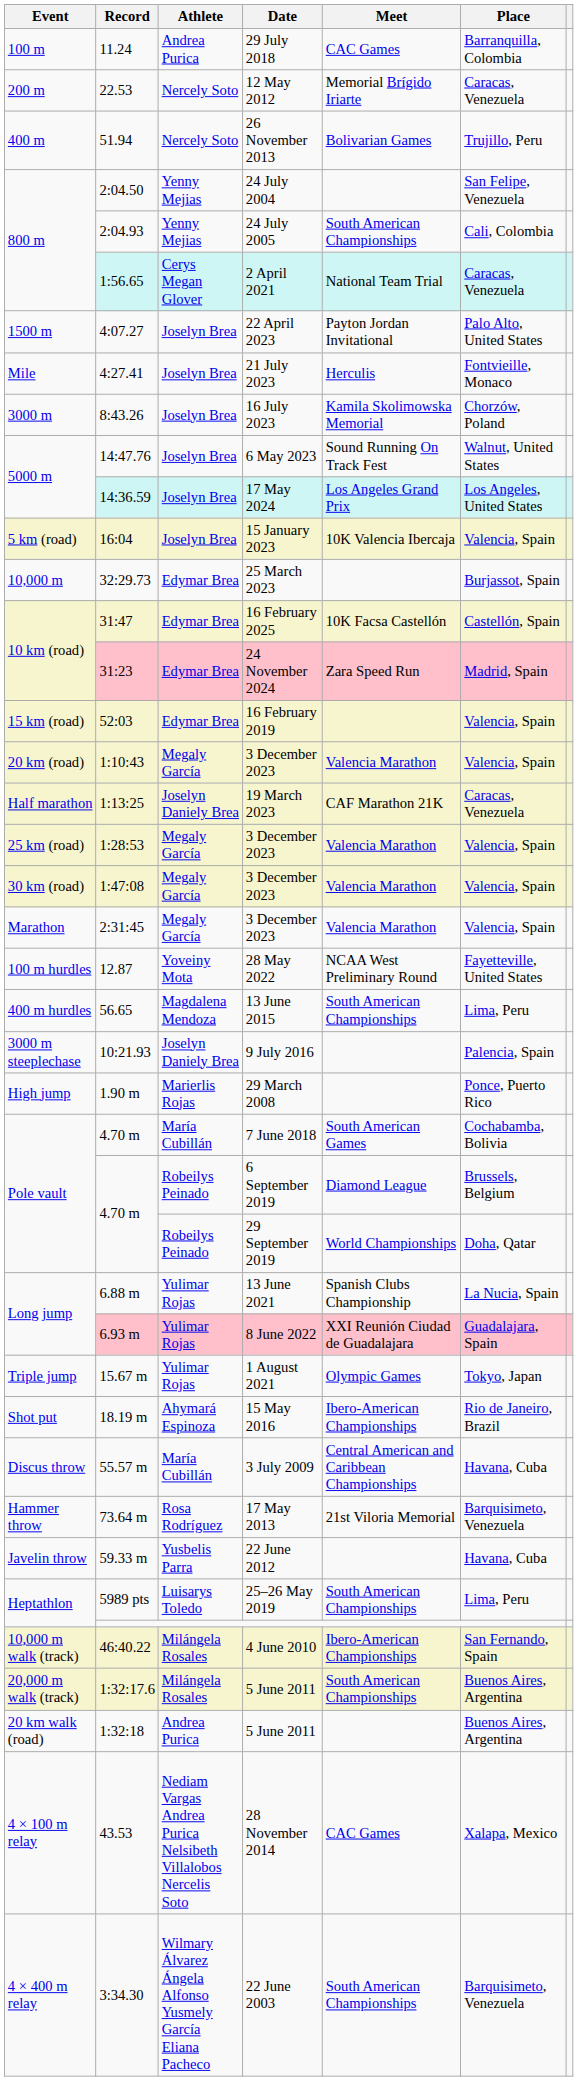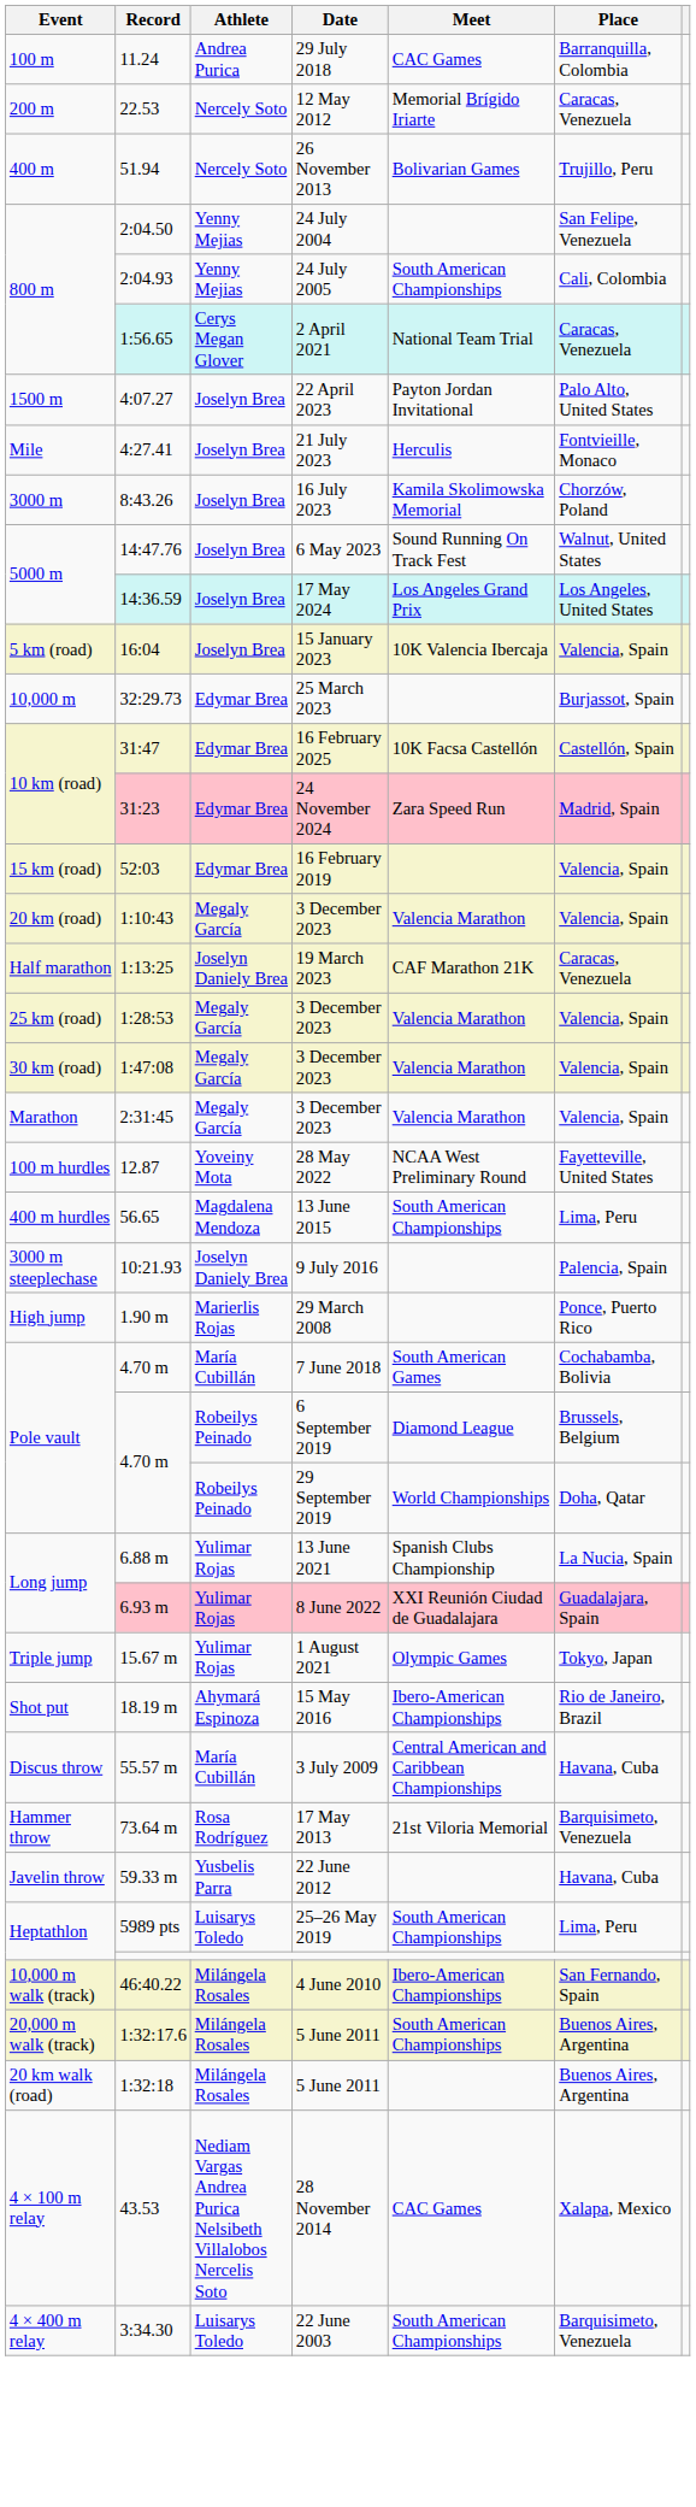 <table class="wikitable" style="font-size:95%; width: 95%;">
 <tr>
 <th>Event</th>
 <th>Record</th>
 <th>Athlete</th>
 <th>Date</th>
 <th>Meet</th>
 <th>Place</th>
 <th></th>
 </tr>
 <tr>
 <td><a href='#'>100 m</a></td>
 <td>11.24 </td>
 <td><a href='#'>Andrea Purica</a></td>
 <td>29 July 2018</td>
 <td><a href='#'>CAC Games</a></td>
 <td><a href='#'>Barranquilla</a>, Colombia</td>
 <td></td>
 </tr>
 <tr>
 <td><a href='#'>200 m</a></td>
 <td>22.53 </td>
 <td><a href='#'>Nercely Soto</a></td>
 <td>12 May 2012</td>
 <td>Memorial <a href='#'>Brígido Iriarte</a></td>
 <td><a href='#'>Caracas</a>, Venezuela</td>
 <td></td>
 </tr>
 <tr>
 <td><a href='#'>400 m</a></td>
 <td>51.94</td>
 <td><a href='#'>Nercely Soto</a></td>
 <td>26 November 2013</td>
 <td><a href='#'>Bolivarian Games</a></td>
 <td><a href='#'>Trujillo</a>, Peru</td>
 <td></td>
 </tr>
 <tr>
 <td rowspan=3><a href='#'>800 m</a></td>
 <td>2:04.50</td>
 <td><a href='#'>Yenny Mejias</a></td>
 <td>24 July 2004</td>
 <td></td>
 <td><a href='#'>San Felipe</a>, Venezuela</td>
 <td></td>
 </tr>
 <tr>
 <td>2:04.93</td>
 <td><a href='#'>Yenny Mejias</a></td>
 <td>24 July 2005</td>
 <td><a href='#'>South American Championships</a></td>
 <td><a href='#'>Cali</a>, Colombia</td>
 <td></td>
 </tr>
 <tr bgcolor=#CEF6F5>
 <td>1:56.65</td>
 <td><a href='#'>Cerys Megan Glover</a></td>
 <td>2 April 2021</td>
 <td>National Team Trial</td>
 <td><a href='#'>Caracas</a>, Venezuela</td>
 <td></td>
 </tr>
 <tr>
 <td><a href='#'>1500 m</a></td>
 <td>4:07.27</td>
 <td><a href='#'>Joselyn Brea</a></td>
 <td>22 April 2023</td>
 <td>Payton Jordan Invitational</td>
 <td><a href='#'>Palo Alto</a>, United States</td>
 <td></td>
 </tr>
 <tr>
 <td><a href='#'>Mile</a></td>
 <td>4:27.41</td>
 <td><a href='#'>Joselyn Brea</a></td>
 <td>21 July 2023</td>
 <td><a href='#'>Herculis</a></td>
 <td><a href='#'>Fontvieille</a>, Monaco</td>
 <td></td>
 </tr>
 <tr>
 <td><a href='#'>3000 m</a></td>
 <td>8:43.26</td>
 <td><a href='#'>Joselyn Brea</a></td>
 <td>16 July 2023</td>
 <td><a href='#'>Kamila Skolimowska Memorial</a></td>
 <td><a href='#'>Chorzów</a>, Poland</td>
 <td></td>
 </tr>
 <tr>
 <td rowspan=2><a href='#'>5000 m</a></td>
 <td>14:47.76</td>
 <td><a href='#'>Joselyn Brea</a></td>
 <td>6 May 2023</td>
 <td>Sound Running <a href='#'>On</a> Track Fest</td>
 <td><a href='#'>Walnut</a>, United States</td>
 <td></td>
 </tr>
 <tr bgcolor=#CEF6F5>
 <td>14:36.59</td>
 <td><a href='#'>Joselyn Brea</a></td>
 <td>17 May 2024</td>
 <td><a href='#'>Los Angeles Grand Prix</a></td>
 <td><a href='#'>Los Angeles</a>, United States</td>
 <td></td>
 </tr>
 <tr style="background:#f6F5CE;">
 <td><a href='#'>5 km</a> (road)</td>
 <td>16:04</td>
 <td><a href='#'>Joselyn Brea</a></td>
 <td>15 January 2023</td>
 <td>10K Valencia Ibercaja</td>
 <td><a href='#'>Valencia</a>, Spain</td>
 <td></td>
 </tr>
 <tr>
 <td><a href='#'>10,000 m</a></td>
 <td>32:29.73</td>
 <td><a href='#'>Edymar Brea</a></td>
 <td>25 March 2023</td>
 <td></td>
 <td><a href='#'>Burjassot</a>, Spain</td>
 <td></td>
 </tr>
 <tr style="background:#f6F5CE;">
 <td rowspan=2><a href='#'>10 km</a> (road)</td>
 <td>31:47</td>
 <td><a href='#'>Edymar Brea</a></td>
 <td>16 February 2025</td>
 <td>10K Facsa Castellón</td>
 <td><a href='#'>Castellón</a>, Spain</td>
 <td></td>
 </tr>
 <tr style="background:pink">
 <td>31:23 </td>
 <td><a href='#'>Edymar Brea</a></td>
 <td>24 November 2024</td>
 <td>Zara Speed Run</td>
 <td><a href='#'>Madrid</a>, Spain</td>
 <td></td>
 </tr>
 <tr style="background:#f6F5CE;">
 <td><a href='#'>15 km</a> (road)</td>
 <td>52:03</td>
 <td><a href='#'>Edymar Brea</a></td>
 <td>16 February 2019</td>
 <td></td>
 <td><a href='#'>Valencia</a>, Spain</td>
 <td></td>
 </tr>
 <tr style="background:#f6F5CE;">
 <td><a href='#'>20 km</a> (road)</td>
 <td>1:10:43</td>
 <td><a href='#'>Megaly García</a></td>
 <td>3 December 2023</td>
 <td><a href='#'>Valencia Marathon</a></td>
 <td><a href='#'>Valencia</a>, Spain</td>
 <td></td>
 </tr>
 <tr style="background:#f6F5CE;">
 <td><a href='#'>Half marathon</a></td>
 <td>1:13:25</td>
 <td><a href='#'>Joselyn Daniely Brea</a></td>
 <td>19 March 2023</td>
 <td>CAF Marathon 21K</td>
 <td><a href='#'>Caracas</a>, Venezuela</td>
 <td></td>
 </tr>
 <tr style="background:#f6F5CE;">
 <td><a href='#'>25 km</a> (road)</td>
 <td>1:28:53</td>
 <td><a href='#'>Megaly García</a></td>
 <td>3 December 2023</td>
 <td><a href='#'>Valencia Marathon</a></td>
 <td><a href='#'>Valencia</a>, Spain</td>
 <td></td>
 </tr>
 <tr style="background:#f6F5CE;">
 <td><a href='#'>30 km</a> (road)</td>
 <td>1:47:08</td>
 <td><a href='#'>Megaly García</a></td>
 <td>3 December 2023</td>
 <td><a href='#'>Valencia Marathon</a></td>
 <td><a href='#'>Valencia</a>, Spain</td>
 <td></td>
 </tr>
 <tr>
 <td><a href='#'>Marathon</a></td>
 <td>2:31:45</td>
 <td><a href='#'>Megaly García</a></td>
 <td>3 December 2023</td>
 <td><a href='#'>Valencia Marathon</a></td>
 <td><a href='#'>Valencia</a>, Spain</td>
 <td></td>
 </tr>
 <tr>
 <td><a href='#'>100 m hurdles</a></td>
 <td>12.87 </td>
 <td><a href='#'>Yoveiny Mota</a></td>
 <td>28 May 2022</td>
 <td>NCAA West Preliminary Round</td>
 <td><a href='#'>Fayetteville</a>, United States</td>
 <td></td>
 </tr>
 <tr>
 <td><a href='#'>400 m hurdles</a></td>
 <td>56.65</td>
 <td><a href='#'>Magdalena Mendoza</a></td>
 <td>13 June 2015</td>
 <td><a href='#'>South American Championships</a></td>
 <td><a href='#'>Lima</a>, Peru</td>
 <td></td>
 </tr>
 <tr>
 <td><a href='#'>3000 m steeplechase</a></td>
 <td>10:21.93</td>
 <td><a href='#'>Joselyn Daniely Brea</a></td>
 <td>9 July 2016</td>
 <td></td>
 <td><a href='#'>Palencia</a>, Spain</td>
 <td></td>
 </tr>
 <tr>
 <td><a href='#'>High jump</a></td>
 <td>1.90 m</td>
 <td><a href='#'>Marierlis Rojas</a></td>
 <td>29 March 2008</td>
 <td></td>
 <td><a href='#'>Ponce</a>, Puerto Rico</td>
 <td></td>
 </tr>
 <tr>
 <td rowspan=3><a href='#'>Pole vault</a></td>
 <td>4.70 m </td>
 <td><a href='#'>María Cubillán</a></td>
 <td>7 June 2018</td>
 <td><a href='#'>South American Games</a></td>
 <td><a href='#'>Cochabamba</a>, Bolivia</td>
 <td></td>
 </tr>
 <tr>
 <td rowspan=2>4.70 m</td>
 <td><a href='#'>Robeilys Peinado</a></td>
 <td>6 September 2019</td>
 <td><a href='#'>Diamond League</a></td>
 <td><a href='#'>Brussels</a>, Belgium</td>
 <td></td>
 </tr>
 <tr>
 <td><a href='#'>Robeilys Peinado</a></td>
 <td>29 September 2019</td>
 <td><a href='#'>World Championships</a></td>
 <td><a href='#'>Doha</a>, Qatar</td>
 <td></td>
 </tr>
 <tr>
 <td rowspan=2><a href='#'>Long jump</a></td>
 <td>6.88 m </td>
 <td><a href='#'>Yulimar Rojas</a></td>
 <td>13 June 2021</td>
 <td>Spanish Clubs Championship</td>
 <td><a href='#'>La Nucia</a>, Spain</td>
 <td></td>
 </tr>
 <tr style="background:pink">
 <td>6.93 m  </td>
 <td><a href='#'>Yulimar Rojas</a></td>
 <td>8 June 2022</td>
 <td>XXI Reunión Ciudad de Guadalajara</td>
 <td><a href='#'>Guadalajara</a>, Spain</td>
 <td></td>
 </tr>
 <tr>
 <td><a href='#'>Triple jump</a></td>
 <td>15.67 m  </td>
 <td><a href='#'>Yulimar Rojas</a></td>
 <td>1 August 2021</td>
 <td><a href='#'>Olympic Games</a></td>
 <td><a href='#'>Tokyo</a>, Japan</td>
 <td></td>
 </tr>
 <tr>
 <td><a href='#'>Shot put</a></td>
 <td>18.19 m</td>
 <td><a href='#'>Ahymará Espinoza</a></td>
 <td>15 May 2016</td>
 <td><a href='#'>Ibero-American Championships</a></td>
 <td><a href='#'>Rio de Janeiro</a>, Brazil</td>
 <td></td>
 </tr>
 <tr>
 <td><a href='#'>Discus throw</a></td>
 <td>55.57 m</td>
 <td><a href='#'>María Cubillán</a></td>
 <td>3 July 2009</td>
 <td><a href='#'>Central American and Caribbean Championships</a></td>
 <td><a href='#'>Havana</a>, Cuba</td>
 <td></td>
 </tr>
 <tr>
 <td><a href='#'>Hammer throw</a></td>
 <td>73.64 m</td>
 <td><a href='#'>Rosa Rodríguez</a></td>
 <td>17 May 2013</td>
 <td>21st Viloria Memorial</td>
 <td><a href='#'>Barquisimeto</a>, Venezuela</td>
 <td></td>
 </tr>
 <tr>
 <td><a href='#'>Javelin throw</a></td>
 <td>59.33 m</td>
 <td><a href='#'>Yusbelis Parra</a></td>
 <td>22 June 2012</td>
 <td></td>
 <td><a href='#'>Havana</a>, Cuba</td>
 <td></td>
 </tr>
 <tr>
 <td rowspan=2><a href='#'>Heptathlon</a></td>
 <td>5989 pts</td>
 <td><a href='#'>Luisarys Toledo</a></td>
 <td>25–26 May 2019</td>
 <td><a href='#'>South American Championships</a></td>
 <td><a href='#'>Lima</a>, Peru</td>
 <td></td>
 </tr>
 <tr>
 <td colspan=5></td>
 </tr>
 <tr style="background:#f6F5CE;">
 <td><a href='#'>10,000 m walk</a> (track)</td>
 <td>46:40.22</td>
 <td><a href='#'>Milángela Rosales</a></td>
 <td>4 June 2010</td>
 <td><a href='#'>Ibero-American Championships</a></td>
 <td><a href='#'>San Fernando</a>, Spain</td>
 <td></td>
 </tr>
 <tr style="background:#f6F5CE;">
 <td><a href='#'>20,000 m walk</a> (track)</td>
 <td>1:32:17.6 </td>
 <td><a href='#'>Milángela Rosales</a></td>
 <td>5 June 2011</td>
 <td><a href='#'>South American Championships</a></td>
 <td><a href='#'>Buenos Aires</a>, Argentina</td>
 <td></td>
 </tr>
 <tr>
 <td><a href='#'>20 km walk</a> (road)</td>
 <td>1:32:18</td>
-<td><a href='#'>Andrea Purica</a></td>
+<td><a href='#'>Milángela Rosales</a></td>
 <td>5 June 2011</td>
 <td></td>
 <td><a href='#'>Buenos Aires</a>, Argentina</td>
 <td></td>
 </tr>
 <tr>
 <td><a href='#'>4 × 100 m relay</a></td>
 <td>43.53 </td>
 <td><br><a href='#'>Nediam Vargas</a><br><a href='#'>Andrea Purica</a><br><a href='#'>Nelsibeth Villalobos</a><br><a href='#'>Nercelis Soto</a></td>
 <td>28 November 2014</td>
 <td><a href='#'>CAC Games</a></td>
 <td><a href='#'>Xalapa</a>, Mexico</td>
 <td></td>
 </tr>
 <tr>
 <td><a href='#'>4 × 400 m relay</a></td>
 <td>3:34.30</td>
-<td><br><a href='#'>Wilmary Álvarez</a><br><a href='#'>Ángela Alfonso</a><br><a href='#'>Yusmely García</a><br><a href='#'>Eliana Pacheco</a></td>
+<td><a href='#'>Luisarys Toledo</a></td>
 <td>22 June 2003</td>
 <td><a href='#'>South American Championships</a></td>
 <td><a href='#'>Barquisimeto</a>, Venezuela</td>
 <td></td>
 </tr>
 </table>
